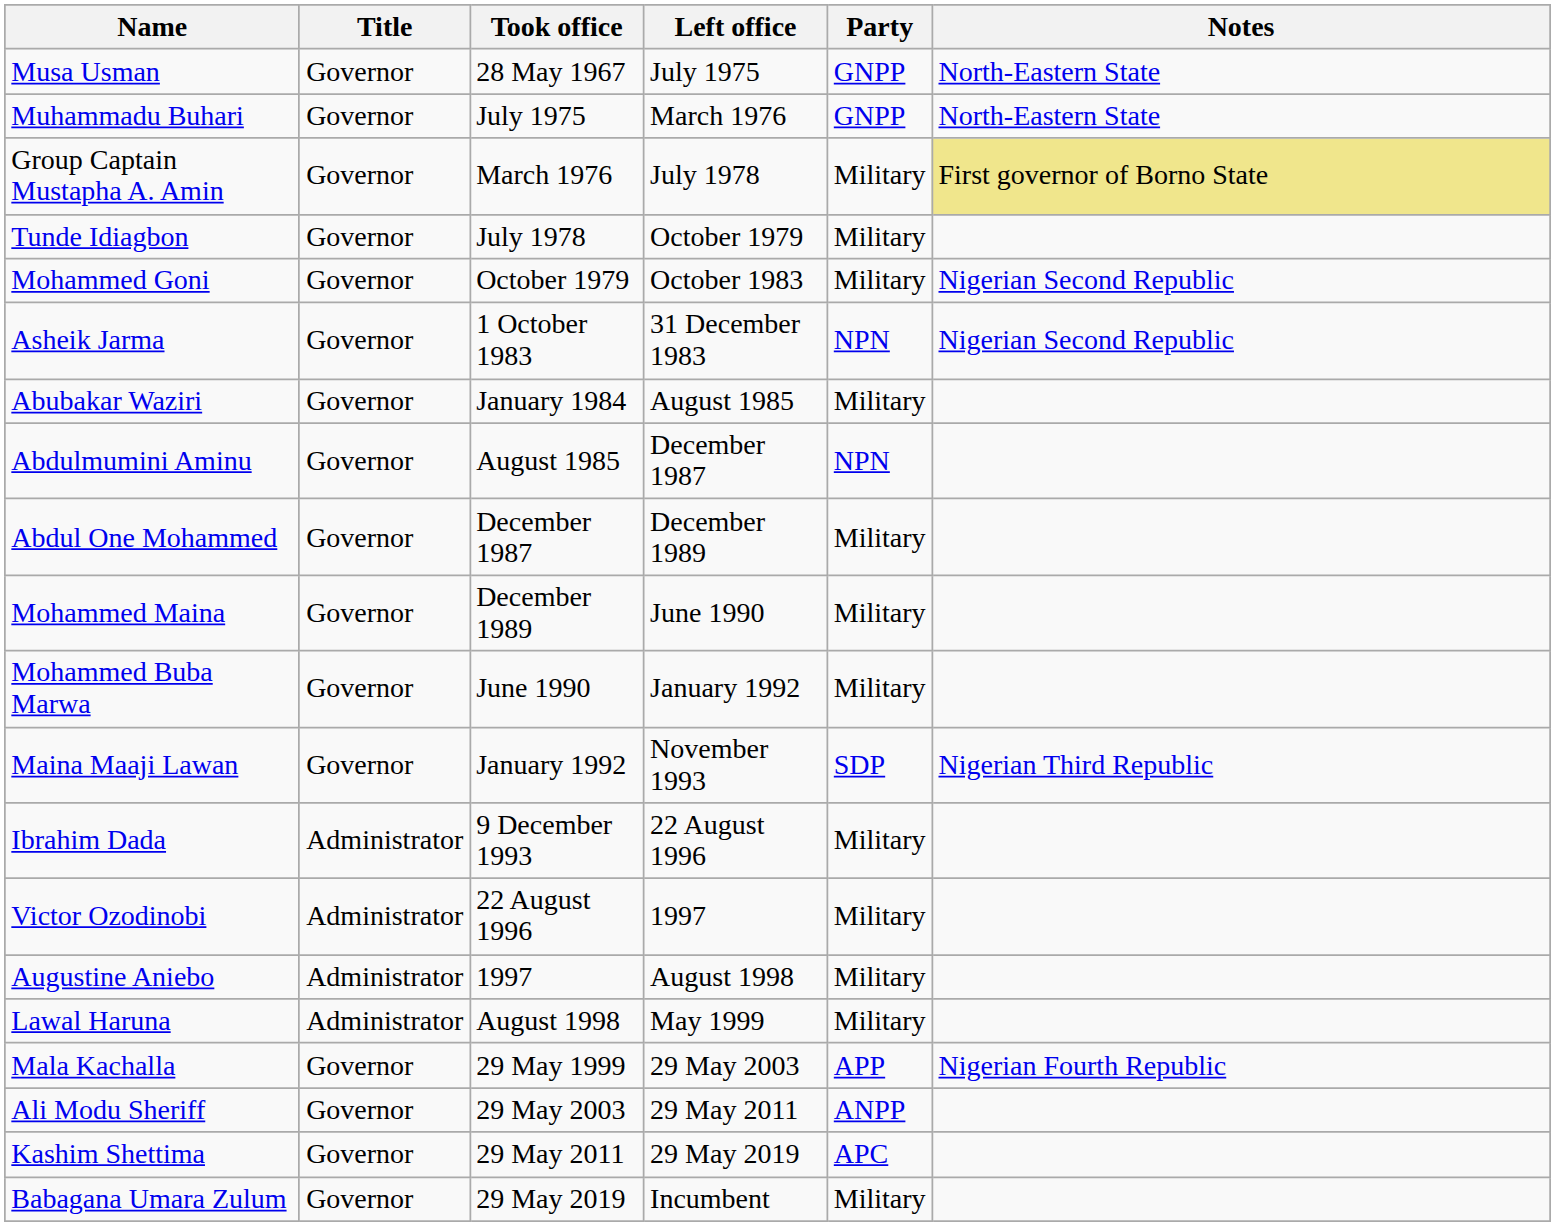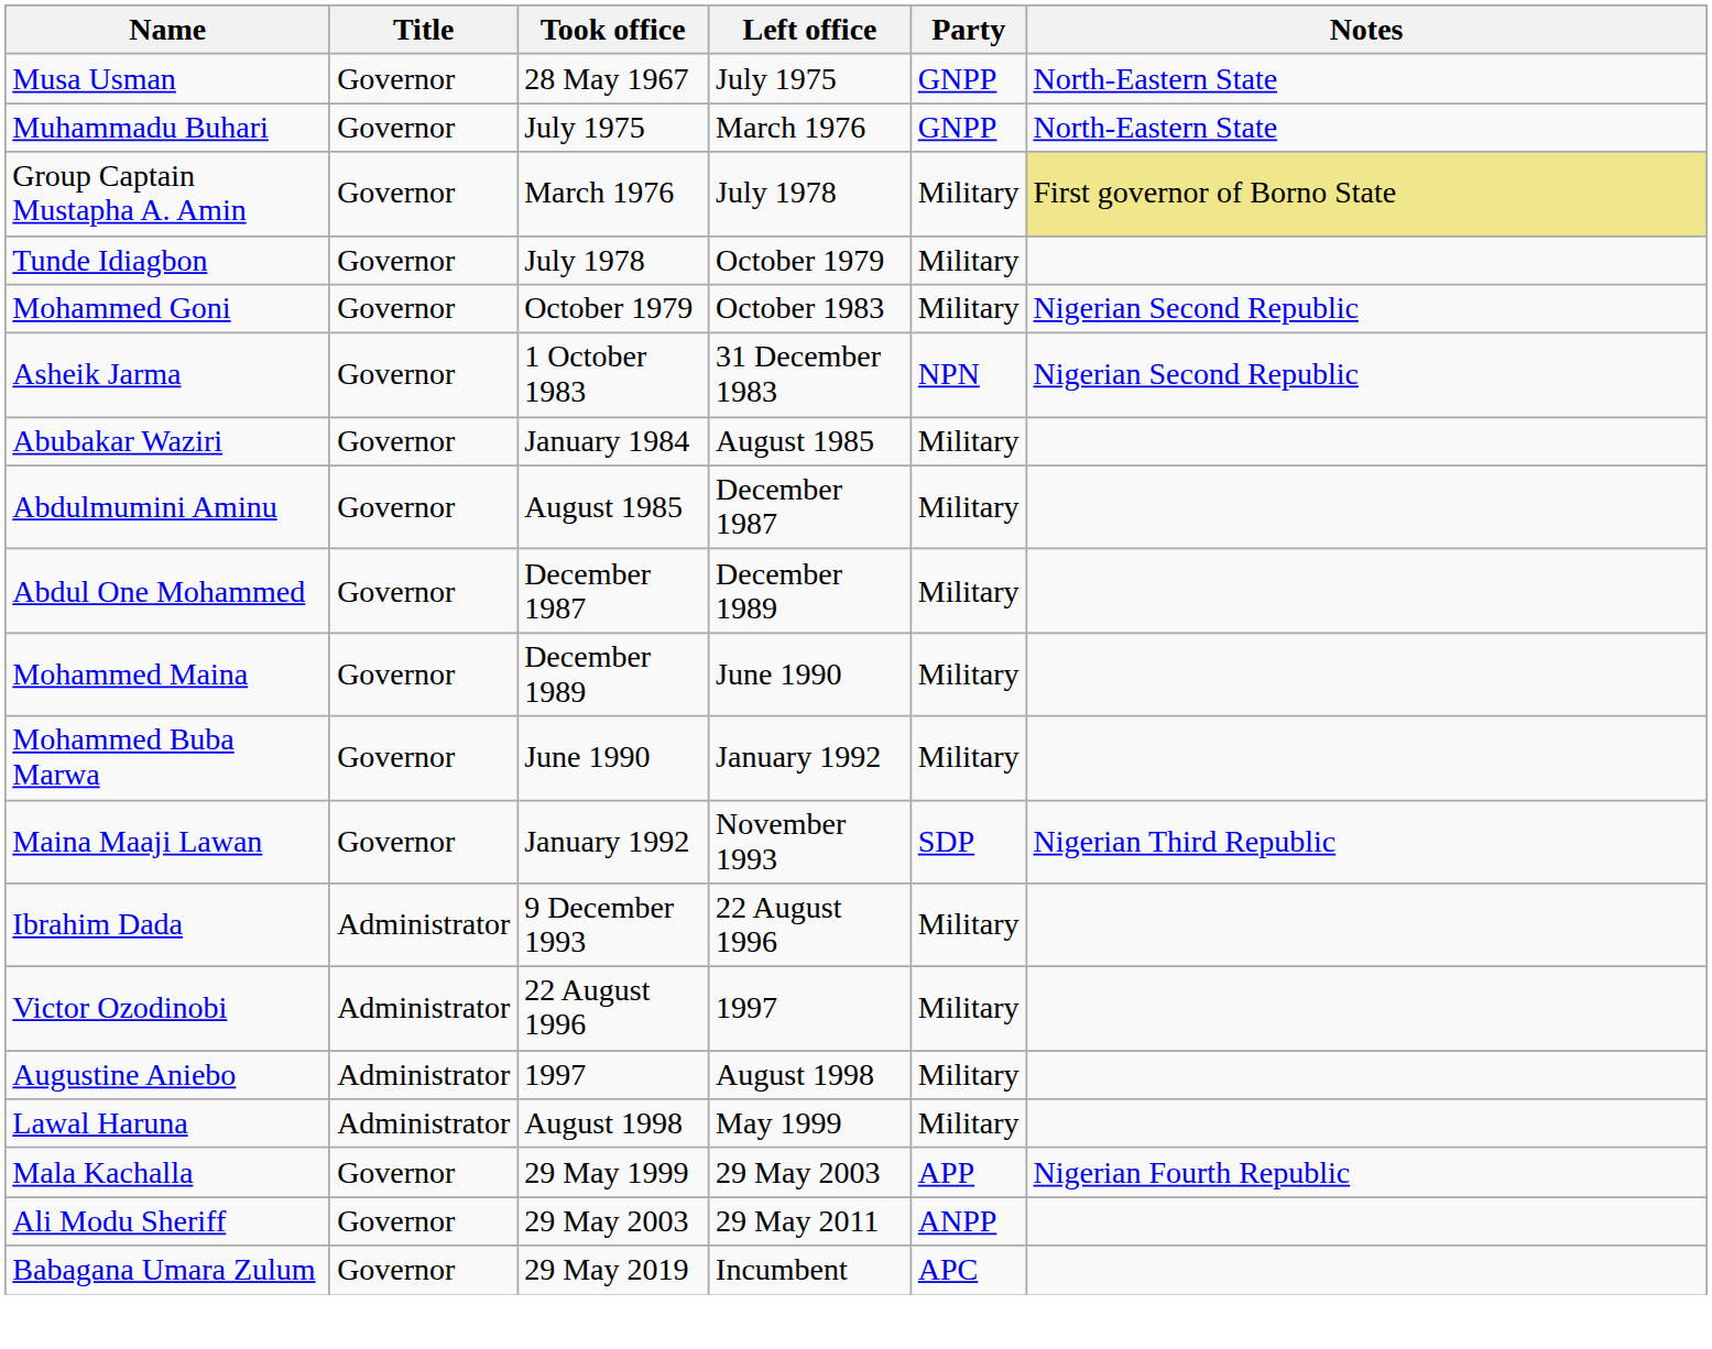 <table class="wikitable sortable" border="1" style="width:100%; margin:auto; text-align:left">
 <tr>
 <th>Name</th>
 <th>Title</th>
 <th>Took office</th>
 <th>Left office</th>
 <th>Party</th>
 <th width="40%">Notes</th>
 </tr>
 <tr -valign="top">
 <td><a href='#'>Musa Usman</a></td>
 <td>Governor</td>
 <td>28 May 1967</td>
 <td>July 1975</td>
 <td><a href='#'>GNPP</a></td>
 <td><a href='#'>North-Eastern State</a></td>
 </tr>
 <tr -valign="top">
 <td><a href='#'>Muhammadu Buhari</a></td>
 <td>Governor</td>
 <td>July 1975</td>
 <td>March 1976</td>
 <td><a href='#'>GNPP</a></td>
 <td><a href='#'>North-Eastern State</a></td>
 </tr>
 <tr -valign="top">
 <td>Group Captain <a href='#'>Mustapha A. Amin</a></td>
 <td>Governor</td>
 <td>March 1976</td>
 <td>July 1978</td>
 <td>Military</td>
 <td style="background: khaki;">First governor of Borno State</td>
 </tr>
 <tr -valign="top">
 <td><a href='#'>Tunde Idiagbon</a></td>
 <td>Governor</td>
 <td>July 1978</td>
 <td>October 1979</td>
 <td>Military</td>
 <td></td>
 </tr>
 <tr -valign="top">
 <td><a href='#'>Mohammed Goni</a></td>
 <td>Governor</td>
 <td>October 1979</td>
 <td>October 1983</td>
 <td>Military</td>
 <td><a href='#'>Nigerian Second Republic</a></td>
 </tr>
 <tr -valign="top">
 <td><a href='#'>Asheik Jarma</a></td>
 <td>Governor</td>
 <td>1 October 1983</td>
 <td>31 December 1983</td>
 <td><a href='#'>NPN</a></td>
 <td><a href='#'>Nigerian Second Republic</a></td>
 </tr>
 <tr -valign="top">
 <td><a href='#'>Abubakar Waziri</a></td>
 <td>Governor</td>
 <td>January 1984</td>
 <td>August 1985</td>
 <td>Military</td>
 <td></td>
 </tr>
 <tr -valign="top">
 <td><a href='#'>Abdulmumini Aminu</a></td>
 <td>Governor</td>
 <td>August 1985</td>
 <td>December 1987</td>
-<td><a href='#'>NPN</a></td>
+<td>Military</td>
 <td></td>
 </tr>
 <tr -valign="top">
 <td><a href='#'>Abdul One Mohammed</a></td>
 <td>Governor</td>
 <td>December 1987</td>
 <td>December 1989</td>
 <td>Military</td>
 <td></td>
 </tr>
 <tr -valign="top">
 <td><a href='#'>Mohammed Maina</a></td>
 <td>Governor</td>
 <td>December 1989</td>
 <td>June 1990</td>
 <td>Military</td>
 <td></td>
 </tr>
 <tr -valign="top">
 <td><a href='#'>Mohammed Buba Marwa</a></td>
 <td>Governor</td>
 <td>June 1990</td>
 <td>January 1992</td>
 <td>Military</td>
 <td></td>
 </tr>
 <tr -valign="top">
 <td><a href='#'>Maina Maaji Lawan</a></td>
 <td>Governor</td>
 <td>January 1992</td>
 <td>November 1993</td>
 <td><a href='#'>SDP</a></td>
 <td><a href='#'>Nigerian Third Republic</a></td>
 </tr>
 <tr -valign="top">
 <td><a href='#'>Ibrahim Dada</a></td>
 <td>Administrator</td>
 <td>9 December 1993</td>
 <td>22 August 1996</td>
 <td>Military</td>
 <td></td>
 </tr>
 <tr -valign="top">
 <td><a href='#'>Victor Ozodinobi</a></td>
 <td>Administrator</td>
 <td>22 August 1996</td>
 <td>1997</td>
 <td>Military</td>
 <td></td>
 </tr>
 <tr -valign="top">
 <td><a href='#'>Augustine Aniebo</a></td>
 <td>Administrator</td>
 <td>1997</td>
 <td>August 1998</td>
 <td>Military</td>
 <td></td>
 </tr>
 <tr -valign="top">
 <td><a href='#'>Lawal Haruna</a></td>
 <td>Administrator</td>
 <td>August 1998</td>
 <td>May 1999</td>
 <td>Military</td>
 <td></td>
 </tr>
 <tr -valign="top">
 <td><a href='#'>Mala Kachalla</a></td>
 <td>Governor</td>
 <td>29 May 1999</td>
 <td>29 May 2003</td>
 <td><a href='#'>APP</a></td>
 <td><a href='#'>Nigerian Fourth Republic</a></td>
 </tr>
 <tr -valign="top">
 <td><a href='#'>Ali Modu Sheriff</a></td>
 <td>Governor</td>
 <td>29 May 2003</td>
 <td>29 May 2011</td>
 <td><a href='#'>ANPP</a></td>
 <td></td>
 </tr>
 <tr -valign="top">
-<td><a href='#'>Kashim Shettima</a></td>
-<td>Governor</td>
-<td>29 May 2011</td>
-<td>29 May 2019</td>
-<td><a href='#'>APC</a></td>
-<td></td>
-</tr>
-<tr -valign="top">
 <td><a href='#'>Babagana Umara Zulum</a></td>
 <td>Governor</td>
 <td>29 May 2019</td>
 <td>Incumbent</td>
-<td>Military</td>
+<td><a href='#'>APC</a></td>
 <td></td>
 </tr>
 </table>
